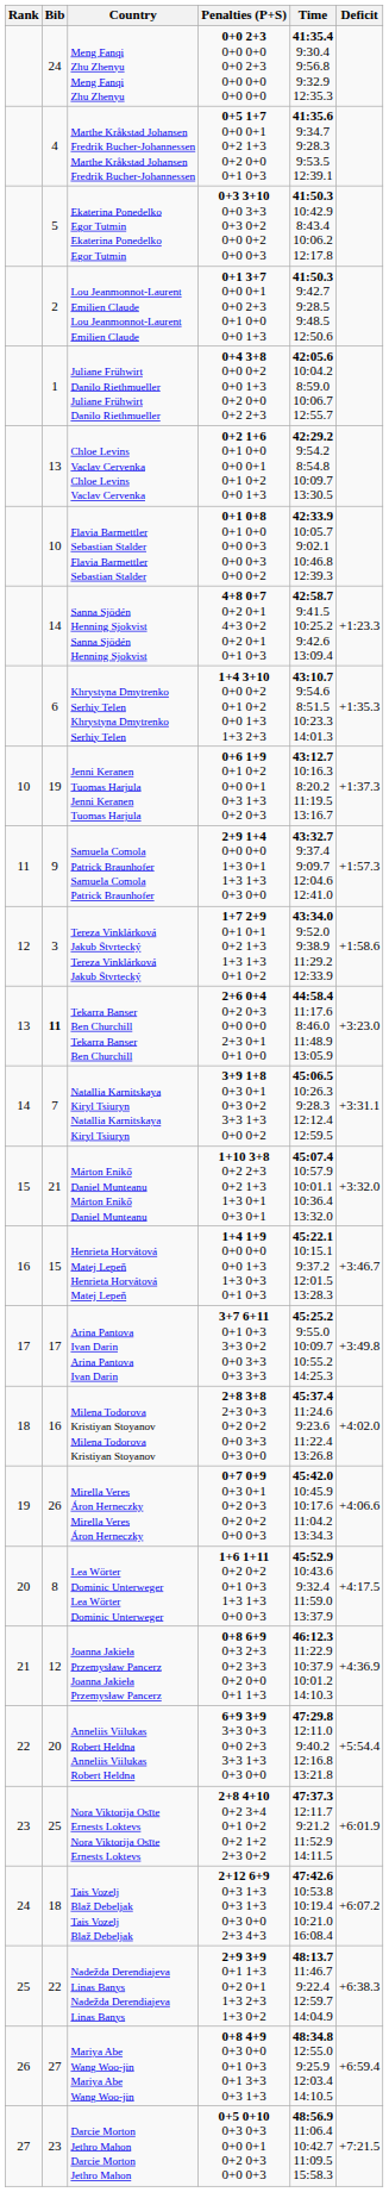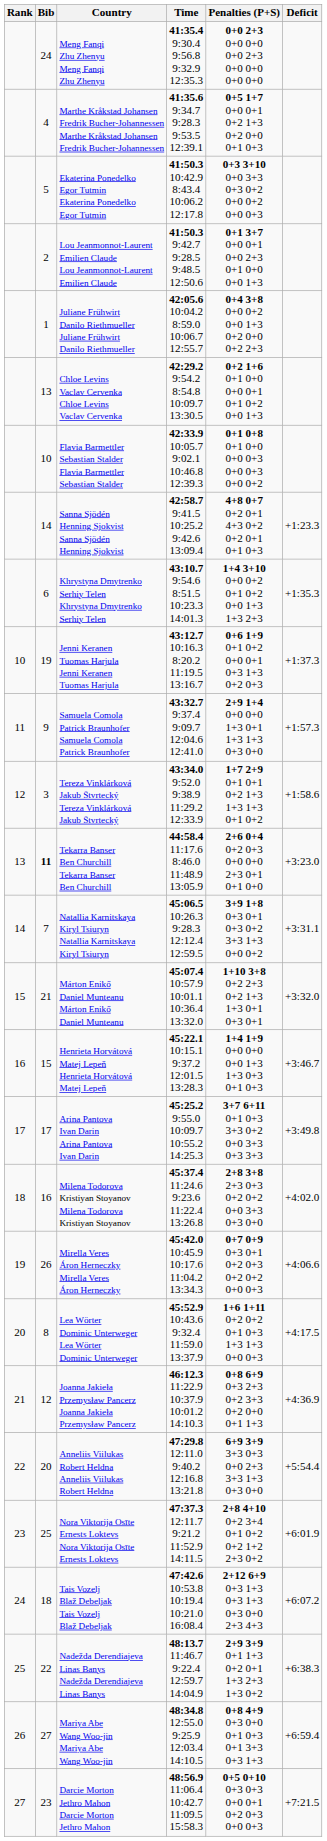 <table class="wikitable sortable" style="text-align:center">
 <tr>
 <th>Rank</th>
 <th>Bib</th>
 <th>Country</th>
+<th>Time</th>
 <th>Penalties (P+S)</th>
-<th>Time</th>
 <th>Deficit</th>
 </tr>
 <tr>
 <td></td>
 <td>24</td>
 <td align=left><br><small><a href='#'>Meng Fanqi</a><br><a href='#'>Zhu Zhenyu</a><br><a href='#'>Meng Fanqi</a><br><a href='#'>Zhu Zhenyu</a></small></td>
+<td><strong>41:35.4</strong><br>9:30.4<br>9:56.8<br>9:32.9<br>12:35.3</td>
 <td><strong>0+0 2+3</strong><br>0+0 0+0<br>0+0 2+3<br>0+0 0+0<br>0+0 0+0</td>
-<td><strong>41:35.4</strong><br>9:30.4<br>9:56.8<br>9:32.9<br>12:35.3</td>
 <td></td>
 </tr>
 <tr>
 <td></td>
 <td>4</td>
 <td align=left><br><small><a href='#'>Marthe Kråkstad Johansen</a><br><a href='#'>Fredrik Bucher-Johannessen</a><br><a href='#'>Marthe Kråkstad Johansen</a><br><a href='#'>Fredrik Bucher-Johannessen</a></small></td>
+<td><strong>41:35.6</strong><br>9:34.7<br>9:28.3<br>9:53.5<br>12:39.1</td>
 <td><strong>0+5 1+7</strong><br>0+0 0+1<br>0+2 1+3<br>0+2 0+0<br>0+1 0+3</td>
-<td><strong>41:35.6</strong><br>9:34.7<br>9:28.3<br>9:53.5<br>12:39.1</td>
 <td></td>
 </tr>
 <tr>
 <td></td>
 <td>5</td>
 <td align=left><br><small><a href='#'>Ekaterina Ponedelko</a><br><a href='#'>Egor Tutmin</a><br><a href='#'>Ekaterina Ponedelko</a><br><a href='#'>Egor Tutmin</a></small></td>
+<td><strong>41:50.3</strong><br>10:42.9<br>8:43.4<br>10:06.2<br>12:17.8</td>
 <td><strong>0+3 3+10</strong><br>0+0 3+3<br>0+3 0+2<br>0+0 0+2<br>0+0 0+3</td>
-<td><strong>41:50.3</strong><br>10:42.9<br>8:43.4<br>10:06.2<br>12:17.8</td>
 <td></td>
 </tr>
 <tr>
 <td></td>
 <td>2</td>
 <td align=left><br><small><a href='#'>Lou Jeanmonnot-Laurent</a><br><a href='#'>Emilien Claude</a><br><a href='#'>Lou Jeanmonnot-Laurent</a><br><a href='#'>Emilien Claude</a></small></td>
+<td><strong>41:50.3</strong><br>9:42.7<br>9:28.5<br>9:48.5<br>12:50.6</td>
 <td><strong>0+1 3+7</strong><br>0+0 0+1<br>0+0 2+3<br>0+1 0+0<br>0+0 1+3</td>
-<td><strong>41:50.3</strong><br>9:42.7<br>9:28.5<br>9:48.5<br>12:50.6</td>
 <td></td>
 </tr>
 <tr>
 <td></td>
 <td>1</td>
 <td align=left><br><small><a href='#'>Juliane Frühwirt</a><br><a href='#'>Danilo Riethmueller</a><br><a href='#'>Juliane Frühwirt</a><br><a href='#'>Danilo Riethmueller</a></small></td>
+<td><strong>42:05.6</strong><br>10:04.2<br>8:59.0<br>10:06.7<br>12:55.7</td>
 <td><strong>0+4 3+8</strong><br>0+0 0+2<br>0+0 1+3<br>0+2 0+0<br>0+2 2+3</td>
-<td><strong>42:05.6</strong><br>10:04.2<br>8:59.0<br>10:06.7<br>12:55.7</td>
 <td></td>
 </tr>
 <tr>
 <td></td>
 <td>13</td>
 <td align=left><br><small><a href='#'>Chloe Levins</a><br><a href='#'>Vaclav Cervenka</a><br><a href='#'>Chloe Levins</a><br><a href='#'>Vaclav Cervenka</a></small></td>
+<td><strong>42:29.2</strong><br>9:54.2<br>8:54.8<br>10:09.7<br>13:30.5</td>
 <td><strong>0+2 1+6</strong><br>0+1 0+0<br>0+0 0+1<br>0+1 0+2<br>0+0 1+3</td>
-<td><strong>42:29.2</strong><br>9:54.2<br>8:54.8<br>10:09.7<br>13:30.5</td>
 <td></td>
 </tr>
 <tr>
 <td></td>
 <td>10</td>
 <td align=left><br><small><a href='#'>Flavia Barmettler</a><br><a href='#'>Sebastian Stalder</a><br><a href='#'>Flavia Barmettler</a><br><a href='#'>Sebastian Stalder</a></small></td>
+<td><strong>42:33.9</strong><br>10:05.7<br>9:02.1<br>10:46.8<br>12:39.3</td>
 <td><strong>0+1 0+8</strong><br>0+1 0+0<br>0+0 0+3<br>0+0 0+3<br>0+0 0+2</td>
-<td><strong>42:33.9</strong><br>10:05.7<br>9:02.1<br>10:46.8<br>12:39.3</td>
 <td></td>
 </tr>
 <tr>
 <td></td>
 <td>14</td>
 <td align=left><br><small><a href='#'>Sanna Sjödén</a><br><a href='#'>Henning Sjokvist</a><br><a href='#'>Sanna Sjödén</a><br><a href='#'>Henning Sjokvist</a></small></td>
+<td><strong>42:58.7</strong><br>9:41.5<br>10:25.2<br>9:42.6<br>13:09.4</td>
 <td><strong>4+8 0+7</strong><br>0+2 0+1<br>4+3 0+2<br>0+2 0+1<br>0+1 0+3</td>
-<td><strong>42:58.7</strong><br>9:41.5<br>10:25.2<br>9:42.6<br>13:09.4</td>
 <td>+1:23.3</td>
 </tr>
 <tr>
 <td></td>
 <td>6</td>
 <td align=left><br><small><a href='#'>Khrystyna Dmytrenko</a><br><a href='#'>Serhiy Telen</a><br><a href='#'>Khrystyna Dmytrenko</a><br><a href='#'>Serhiy Telen</a></small></td>
+<td><strong>43:10.7</strong><br>9:54.6<br>8:51.5<br>10:23.3<br>14:01.3</td>
 <td><strong>1+4 3+10</strong><br>0+0 0+2<br>0+1 0+2<br>0+0 1+3<br>1+3 2+3</td>
-<td><strong>43:10.7</strong><br>9:54.6<br>8:51.5<br>10:23.3<br>14:01.3</td>
 <td>+1:35.3</td>
 </tr>
 <tr>
 <td>10</td>
 <td>19</td>
 <td align=left><br><small><a href='#'>Jenni Keranen</a><br><a href='#'>Tuomas Harjula</a><br><a href='#'>Jenni Keranen</a><br><a href='#'>Tuomas Harjula</a></small></td>
+<td><strong>43:12.7</strong><br>10:16.3<br>8:20.2<br>11:19.5<br>13:16.7</td>
 <td><strong>0+6 1+9</strong><br>0+1 0+2<br>0+0 0+1<br>0+3 1+3<br>0+2 0+3</td>
-<td><strong>43:12.7</strong><br>10:16.3<br>8:20.2<br>11:19.5<br>13:16.7</td>
 <td>+1:37.3</td>
 </tr>
 <tr>
 <td>11</td>
 <td>9</td>
 <td align=left><br><small><a href='#'>Samuela Comola</a><br><a href='#'>Patrick Braunhofer</a><br><a href='#'>Samuela Comola</a><br><a href='#'>Patrick Braunhofer</a></small></td>
+<td><strong>43:32.7</strong><br>9:37.4<br>9:09.7<br>12:04.6<br>12:41.0</td>
 <td><strong>2+9 1+4</strong><br>0+0 0+0<br>1+3 0+1<br>1+3 1+3<br>0+3 0+0</td>
-<td><strong>43:32.7</strong><br>9:37.4<br>9:09.7<br>12:04.6<br>12:41.0</td>
 <td>+1:57.3</td>
 </tr>
 <tr>
 <td>12</td>
 <td>3</td>
 <td align=left><br><small><a href='#'>Tereza Vinklárková</a><br><a href='#'>Jakub Štvrtecký</a><br><a href='#'>Tereza Vinklárková</a><br><a href='#'>Jakub Štvrtecký</a></small></td>
+<td><strong>43:34.0</strong><br>9:52.0<br>9:38.9<br>11:29.2<br>12:33.9</td>
 <td><strong>1+7 2+9</strong><br>0+1 0+1<br>0+2 1+3<br>1+3 1+3<br>0+1 0+2</td>
-<td><strong>43:34.0</strong><br>9:52.0<br>9:38.9<br>11:29.2<br>12:33.9</td>
 <td>+1:58.6</td>
 </tr>
 <tr>
 <td>13</td>
 <td><strong>11</strong></td>
 <td align=left><br><small><a href='#'>Tekarra Banser</a><br><a href='#'>Ben Churchill</a><br><a href='#'>Tekarra Banser</a><br><a href='#'>Ben Churchill</a></small></td>
+<td><strong>44:58.4</strong><br>11:17.6<br>8:46.0<br>11:48.9<br>13:05.9</td>
 <td><strong>2+6 0+4</strong><br>0+2 0+3<br>0+0 0+0<br>2+3 0+1<br>0+1 0+0</td>
-<td><strong>44:58.4</strong><br>11:17.6<br>8:46.0<br>11:48.9<br>13:05.9</td>
 <td>+3:23.0</td>
 </tr>
 <tr>
 <td>14</td>
 <td>7</td>
 <td align=left><br><small><a href='#'>Natallia Karnitskaya</a><br><a href='#'>Kiryl Tsiuryn</a><br><a href='#'>Natallia Karnitskaya</a><br><a href='#'>Kiryl Tsiuryn</a></small></td>
+<td><strong>45:06.5</strong><br>10:26.3<br>9:28.3<br>12:12.4<br>12:59.5</td>
 <td><strong>3+9 1+8</strong><br>0+3 0+1<br>0+3 0+2<br>3+3 1+3<br>0+0 0+2</td>
-<td><strong>45:06.5</strong><br>10:26.3<br>9:28.3<br>12:12.4<br>12:59.5</td>
 <td>+3:31.1</td>
 </tr>
 <tr>
 <td>15</td>
 <td>21</td>
 <td align=left><br><small><a href='#'>Márton Enikő</a><br><a href='#'>Daniel Munteanu</a><br><a href='#'>Márton Enikő</a><br><a href='#'>Daniel Munteanu</a></small></td>
+<td><strong>45:07.4</strong><br>10:57.9<br>10:01.1<br>10:36.4<br>13:32.0</td>
 <td><strong>1+10 3+8</strong><br>0+2 2+3<br>0+2 1+3<br>1+3 0+1<br>0+3 0+1</td>
-<td><strong>45:07.4</strong><br>10:57.9<br>10:01.1<br>10:36.4<br>13:32.0</td>
 <td>+3:32.0</td>
 </tr>
 <tr>
 <td>16</td>
 <td>15</td>
 <td align=left><br><small><a href='#'>Henrieta Horvátová</a><br><a href='#'>Matej Lepeň</a><br><a href='#'>Henrieta Horvátová</a><br><a href='#'>Matej Lepeň</a></small></td>
+<td><strong>45:22.1</strong><br>10:15.1<br>9:37.2<br>12:01.5<br>13:28.3</td>
 <td><strong>1+4 1+9</strong><br>0+0 0+0<br>0+0 1+3<br>1+3 0+3<br>0+1 0+3</td>
-<td><strong>45:22.1</strong><br>10:15.1<br>9:37.2<br>12:01.5<br>13:28.3</td>
 <td>+3:46.7</td>
 </tr>
 <tr>
 <td>17</td>
 <td>17</td>
 <td align=left><br><small><a href='#'>Arina Pantova</a><br><a href='#'>Ivan Darin</a><br><a href='#'>Arina Pantova</a><br><a href='#'>Ivan Darin</a></small></td>
+<td><strong>45:25.2</strong><br>9:55.0<br>10:09.7<br>10:55.2<br>14:25.3</td>
 <td><strong>3+7 6+11</strong><br>0+1 0+3<br>3+3 0+2<br>0+0 3+3<br>0+3 3+3</td>
-<td><strong>45:25.2</strong><br>9:55.0<br>10:09.7<br>10:55.2<br>14:25.3</td>
 <td>+3:49.8</td>
 </tr>
 <tr>
 <td>18</td>
 <td>16</td>
 <td align=left><br><small><a href='#'>Milena Todorova</a><br>Kristiyan Stoyanov<br><a href='#'>Milena Todorova</a><br>Kristiyan Stoyanov</small></td>
+<td><strong>45:37.4</strong><br>11:24.6<br>9:23.6<br>11:22.4<br>13:26.8</td>
 <td><strong>2+8 3+8</strong><br>2+3 0+3<br>0+2 0+2<br>0+0 3+3<br>0+3 0+0</td>
-<td><strong>45:37.4</strong><br>11:24.6<br>9:23.6<br>11:22.4<br>13:26.8</td>
 <td>+4:02.0</td>
 </tr>
 <tr>
 <td>19</td>
 <td>26</td>
 <td align=left><br><small><a href='#'>Mirella Veres</a><br><a href='#'>Áron Herneczky</a><br><a href='#'>Mirella Veres</a><br><a href='#'>Áron Herneczky</a></small></td>
+<td><strong>45:42.0</strong><br>10:45.9<br>10:17.6<br>11:04.2<br>13:34.3</td>
 <td><strong>0+7 0+9</strong><br>0+3 0+1<br>0+2 0+3<br>0+2 0+2<br>0+0 0+3</td>
-<td><strong>45:42.0</strong><br>10:45.9<br>10:17.6<br>11:04.2<br>13:34.3</td>
 <td>+4:06.6</td>
 </tr>
 <tr>
 <td>20</td>
 <td>8</td>
 <td align=left><br><small><a href='#'>Lea Wörter</a><br><a href='#'>Dominic Unterweger</a><br><a href='#'>Lea Wörter</a><br><a href='#'>Dominic Unterweger</a></small></td>
+<td><strong>45:52.9</strong><br>10:43.6<br>9:32.4<br>11:59.0<br>13:37.9</td>
 <td><strong>1+6 1+11</strong><br>0+2 0+2<br>0+1 0+3<br>1+3 1+3<br>0+0 0+3</td>
-<td><strong>45:52.9</strong><br>10:43.6<br>9:32.4<br>11:59.0<br>13:37.9</td>
 <td>+4:17.5</td>
 </tr>
 <tr>
 <td>21</td>
 <td>12</td>
 <td align=left><br><small><a href='#'>Joanna Jakieła</a><br><a href='#'>Przemysław Pancerz</a><br><a href='#'>Joanna Jakieła</a><br><a href='#'>Przemysław Pancerz</a></small></td>
+<td><strong>46:12.3</strong><br>11:22.9<br>10:37.9<br>10:01.2<br>14:10.3</td>
 <td><strong>0+8 6+9</strong><br>0+3 2+3<br>0+2 3+3<br>0+2 0+0<br>0+1 1+3</td>
-<td><strong>46:12.3</strong><br>11:22.9<br>10:37.9<br>10:01.2<br>14:10.3</td>
 <td>+4:36.9</td>
 </tr>
 <tr>
 <td>22</td>
 <td>20</td>
 <td align=left><br><small><a href='#'>Anneliis Viilukas</a><br><a href='#'>Robert Heldna</a><br><a href='#'>Anneliis Viilukas</a><br><a href='#'>Robert Heldna</a></small></td>
+<td><strong>47:29.8</strong><br>12:11.0<br>9:40.2<br>12:16.8<br>13:21.8</td>
 <td><strong>6+9 3+9</strong><br>3+3 0+3<br>0+0 2+3<br>3+3 1+3<br>0+3 0+0</td>
-<td><strong>47:29.8</strong><br>12:11.0<br>9:40.2<br>12:16.8<br>13:21.8</td>
 <td>+5:54.4</td>
 </tr>
 <tr>
 <td>23</td>
 <td>25</td>
 <td align=left><br><small><a href='#'>Nora Viktorija Osīte</a><br><a href='#'>Ernests Loktevs</a><br><a href='#'>Nora Viktorija Osīte</a><br><a href='#'>Ernests Loktevs</a></small></td>
+<td><strong>47:37.3</strong><br>12:11.7<br>9:21.2<br>11:52.9<br>14:11.5</td>
 <td><strong>2+8 4+10</strong><br>0+2 3+4<br>0+1 0+2<br>0+2 1+2<br>2+3 0+2</td>
-<td><strong>47:37.3</strong><br>12:11.7<br>9:21.2<br>11:52.9<br>14:11.5</td>
 <td>+6:01.9</td>
 </tr>
 <tr>
 <td>24</td>
 <td>18</td>
 <td align=left><br><small><a href='#'>Tais Vozelj</a><br><a href='#'>Blaž Debeljak</a><br><a href='#'>Tais Vozelj</a><br><a href='#'>Blaž Debeljak</a></small></td>
+<td><strong>47:42.6</strong><br>10:53.8<br>10:19.4<br>10:21.0<br>16:08.4</td>
 <td><strong>2+12 6+9</strong><br>0+3 1+3<br>0+3 1+3<br>0+3 0+0<br>2+3 4+3</td>
-<td><strong>47:42.6</strong><br>10:53.8<br>10:19.4<br>10:21.0<br>16:08.4</td>
 <td>+6:07.2</td>
 </tr>
 <tr>
 <td>25</td>
 <td>22</td>
 <td align=left><br><small><a href='#'>Nadežda Derendiajeva</a><br><a href='#'>Linas Banys</a><br><a href='#'>Nadežda Derendiajeva</a><br><a href='#'>Linas Banys</a></small></td>
+<td><strong>48:13.7</strong><br>11:46.7<br>9:22.4<br>12:59.7<br>14:04.9</td>
 <td><strong>2+9 3+9</strong><br>0+1 1+3<br>0+2 0+1<br>1+3 2+3<br>1+3 0+2</td>
-<td><strong>48:13.7</strong><br>11:46.7<br>9:22.4<br>12:59.7<br>14:04.9</td>
 <td>+6:38.3</td>
 </tr>
 <tr>
 <td>26</td>
 <td>27</td>
 <td align=left><br><small><a href='#'>Mariya Abe</a><br><a href='#'>Wang Woo-jin</a><br><a href='#'>Mariya Abe</a><br><a href='#'>Wang Woo-jin</a></small></td>
+<td><strong>48:34.8</strong><br>12:55.0<br>9:25.9<br>12:03.4<br>14:10.5</td>
 <td><strong>0+8 4+9</strong><br>0+3 0+0<br>0+1 0+3<br>0+1 3+3<br>0+3 1+3</td>
-<td><strong>48:34.8</strong><br>12:55.0<br>9:25.9<br>12:03.4<br>14:10.5</td>
 <td>+6:59.4</td>
 </tr>
 <tr>
 <td>27</td>
 <td>23</td>
 <td align=left><br><small><a href='#'>Darcie Morton</a><br><a href='#'>Jethro Mahon</a><br><a href='#'>Darcie Morton</a><br><a href='#'>Jethro Mahon</a></small></td>
+<td><strong>48:56.9</strong><br>11:06.4<br>10:42.7<br>11:09.5<br>15:58.3</td>
 <td><strong>0+5 0+10</strong><br>0+3 0+3<br>0+0 0+1<br>0+2 0+3<br>0+0 0+3</td>
-<td><strong>48:56.9</strong><br>11:06.4<br>10:42.7<br>11:09.5<br>15:58.3</td>
 <td>+7:21.5</td>
 </tr>
 </table>
